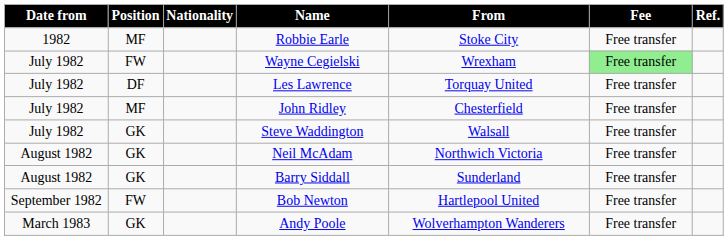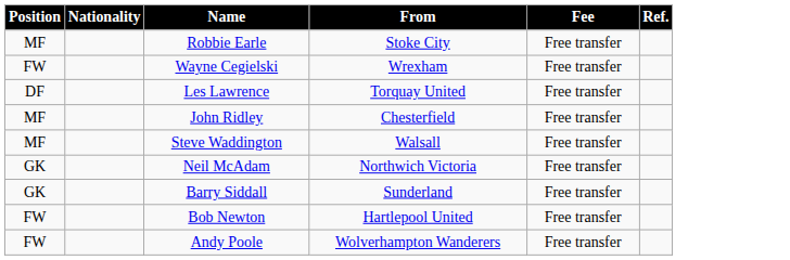 <table class="wikitable" style="text-align:center; font-size:90%; ">
 <tr>
-<th style="background:#000000; color:white; width:100px;">Date from</th>
 <th style="background:#000000; color:white; width:50px;">Position</th>
 <th style="background:#000000; color:white; width:50px;">Nationality</th>
 <th style="background:#000000; color:white; width:150px;">Name</th>
 <th style="background:#000000; color:white; width:200px;">From</th>
 <th style="background:#000000; color:white; width:100px;">Fee</th>
 <th style="background:#000000; color:white; width:25px;">Ref.</th>
 </tr>
 <tr>
-<td>1982</td>
 <td>MF</td>
 <td></td>
 <td><a href='#'>Robbie Earle</a></td>
 <td><a href='#'>Stoke City</a></td>
 <td>Free transfer</td>
 <td></td>
 </tr>
 <tr>
-<td>July 1982</td>
 <td>FW</td>
 <td></td>
 <td><a href='#'>Wayne Cegielski</a></td>
 <td><a href='#'>Wrexham</a></td>
-<td style="background: lightgreen;">Free transfer</td>
+<td>Free transfer</td>
 <td></td>
 </tr>
 <tr>
-<td>July 1982</td>
 <td>DF</td>
 <td></td>
 <td><a href='#'>Les Lawrence</a></td>
 <td><a href='#'>Torquay United</a></td>
 <td>Free transfer</td>
 <td></td>
 </tr>
 <tr>
-<td>July 1982</td>
 <td>MF</td>
 <td></td>
 <td><a href='#'>John Ridley</a></td>
 <td><a href='#'>Chesterfield</a></td>
 <td>Free transfer</td>
 <td></td>
 </tr>
 <tr>
-<td>July 1982</td>
-<td>GK</td>
+<td>MF</td>
 <td></td>
 <td><a href='#'>Steve Waddington</a></td>
 <td><a href='#'>Walsall</a></td>
 <td>Free transfer</td>
 <td></td>
 </tr>
 <tr>
-<td>August 1982</td>
 <td>GK</td>
 <td></td>
 <td><a href='#'>Neil McAdam</a></td>
 <td><a href='#'>Northwich Victoria</a></td>
 <td>Free transfer</td>
 <td></td>
 </tr>
 <tr>
-<td>August 1982</td>
 <td>GK</td>
 <td></td>
 <td><a href='#'>Barry Siddall</a></td>
 <td><a href='#'>Sunderland</a></td>
 <td>Free transfer</td>
 <td></td>
 </tr>
 <tr>
-<td>September 1982</td>
 <td>FW</td>
 <td></td>
 <td><a href='#'>Bob Newton</a></td>
 <td><a href='#'>Hartlepool United</a></td>
 <td>Free transfer</td>
 <td></td>
 </tr>
 <tr>
-<td>March 1983</td>
-<td>GK</td>
+<td>FW</td>
 <td></td>
 <td><a href='#'>Andy Poole</a></td>
 <td><a href='#'>Wolverhampton Wanderers</a></td>
 <td>Free transfer</td>
 <td></td>
 </tr>
 </table>
